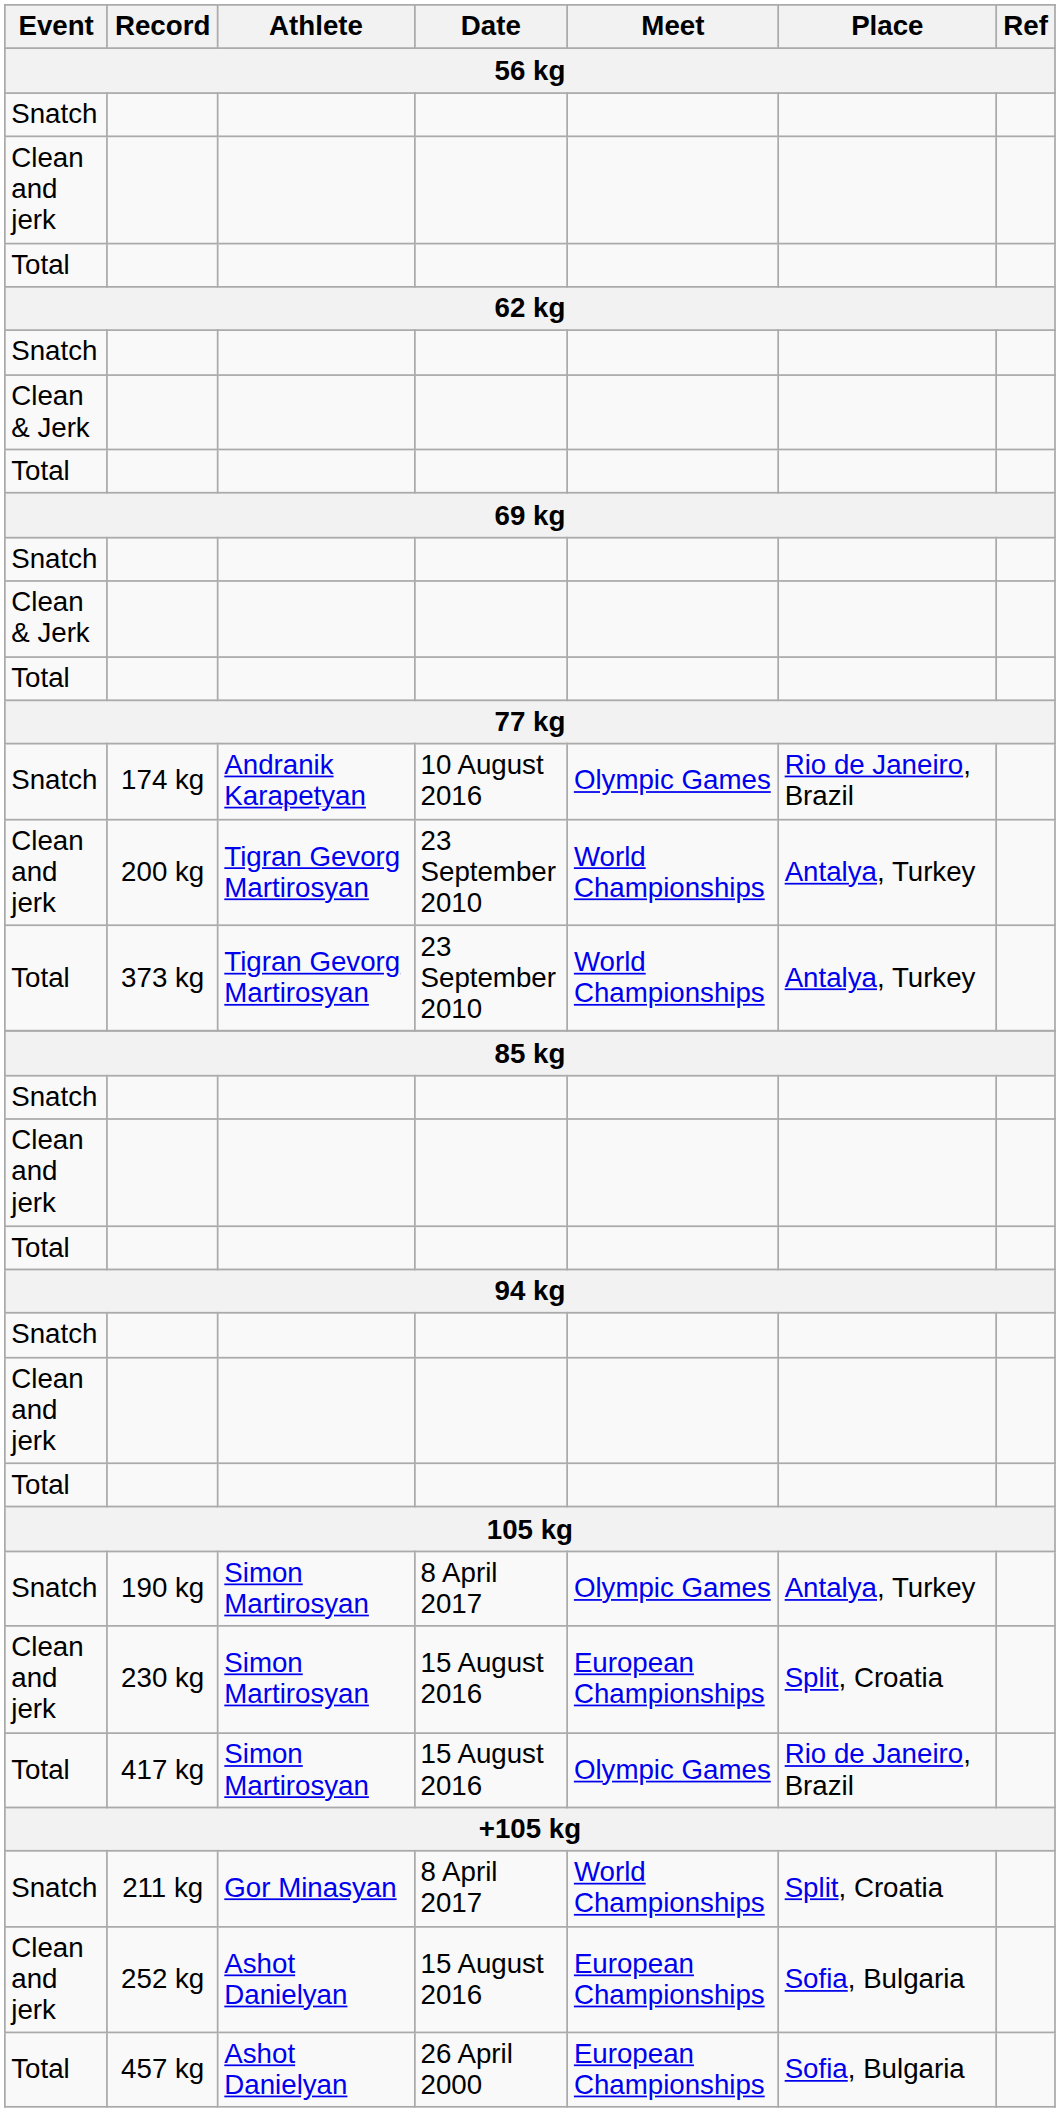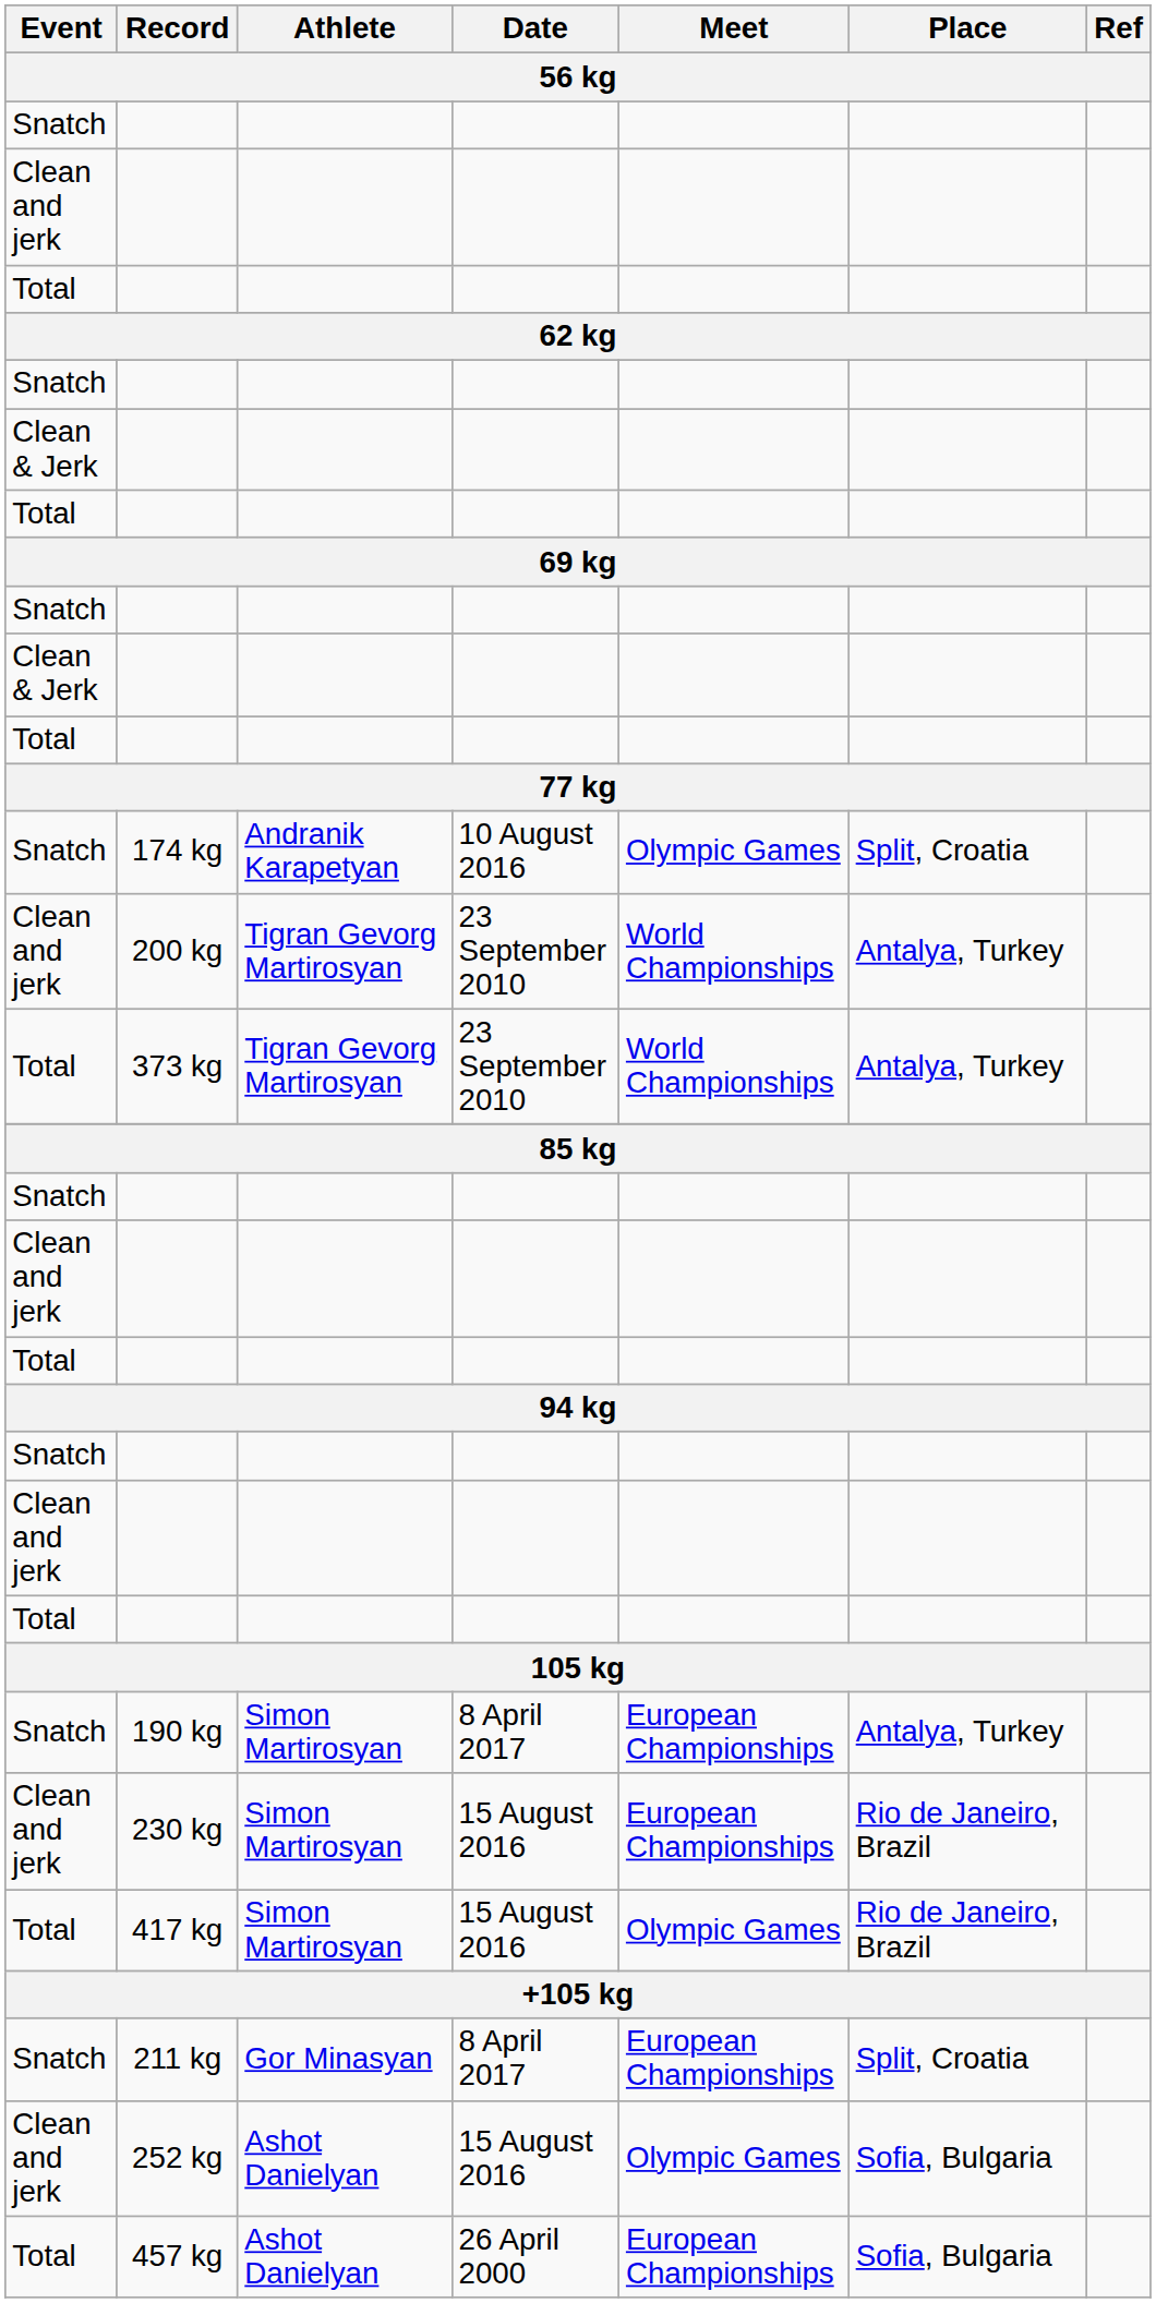 <table class="wikitable">
 <tr>
 <th width=9%>Event</th>
 <th width=6%>Record</th>
 <th width=18%>Athlete</th>
 <th width=13%>Date</th>
 <th width=18%>Meet</th>
 <th width=20%>Place</th>
 <th width=3%>Ref</th>
 </tr>
 <tr bgcolor="#DDDDDD">
 <th colspan="8">56 kg</th>
 </tr>
 <tr>
 <td>Snatch</td>
 <td></td>
 <td></td>
 <td></td>
 <td></td>
 <td></td>
 <td></td>
 </tr>
 <tr>
 <td>Clean and jerk</td>
 <td></td>
 <td></td>
 <td></td>
 <td></td>
 <td></td>
 <td></td>
 </tr>
 <tr>
 <td>Total</td>
 <td></td>
 <td></td>
 <td></td>
 <td></td>
 <td></td>
 <td></td>
 </tr>
 <tr bgcolor="#DDDDDD">
 <th colspan="8">62 kg</th>
 </tr>
 <tr>
 <td>Snatch</td>
 <td></td>
 <td></td>
 <td></td>
 <td></td>
 <td></td>
 <td></td>
 </tr>
 <tr>
 <td>Clean & Jerk</td>
 <td></td>
 <td></td>
 <td></td>
 <td></td>
 <td></td>
 <td></td>
 </tr>
 <tr>
 <td>Total</td>
 <td></td>
 <td></td>
 <td></td>
 <td></td>
 <td></td>
 <td></td>
 </tr>
 <tr bgcolor="#DDDDDD">
 <th colspan="8">69 kg</th>
 </tr>
 <tr>
 <td>Snatch</td>
 <td></td>
 <td></td>
 <td></td>
 <td></td>
 <td></td>
 <td></td>
 </tr>
 <tr>
 <td>Clean & Jerk</td>
 <td></td>
 <td></td>
 <td></td>
 <td></td>
 <td></td>
 <td></td>
 </tr>
 <tr>
 <td>Total</td>
 <td></td>
 <td></td>
 <td></td>
 <td></td>
 <td></td>
 <td></td>
 </tr>
 <tr bgcolor="#DDDDDD">
 <th colspan="8">77 kg</th>
 </tr>
 <tr>
 <td>Snatch</td>
 <td align="center">174 kg</td>
 <td><a href='#'>Andranik Karapetyan</a></td>
 <td>10 August 2016</td>
 <td><a href='#'>Olympic Games</a></td>
-<td><a href='#'>Rio de Janeiro</a>, Brazil</td>
+<td><a href='#'>Split</a>, Croatia</td>
 <td></td>
 </tr>
 <tr>
 <td>Clean and jerk</td>
 <td align="center">200 kg</td>
 <td><a href='#'>Tigran Gevorg Martirosyan</a></td>
 <td>23 September 2010</td>
 <td><a href='#'>World Championships</a></td>
 <td><a href='#'>Antalya</a>, Turkey</td>
 <td></td>
 </tr>
 <tr>
 <td>Total</td>
 <td align="center">373 kg</td>
 <td><a href='#'>Tigran Gevorg Martirosyan</a></td>
 <td>23 September 2010</td>
 <td><a href='#'>World Championships</a></td>
 <td><a href='#'>Antalya</a>, Turkey</td>
 <td></td>
 </tr>
 <tr>
 </tr>
 <tr bgcolor="#DDDDDD">
 <th colspan="8">85 kg</th>
 </tr>
 <tr>
 <td>Snatch</td>
 <td></td>
 <td></td>
 <td></td>
 <td></td>
 <td></td>
 <td></td>
 </tr>
 <tr>
 <td>Clean and jerk</td>
 <td></td>
 <td></td>
 <td></td>
 <td></td>
 <td></td>
 <td></td>
 </tr>
 <tr>
 <td>Total</td>
 <td></td>
 <td></td>
 <td></td>
 <td></td>
 <td></td>
 <td></td>
 </tr>
 <tr bgcolor="#DDDDDD">
 <th colspan="8">94 kg</th>
 </tr>
 <tr>
 <td>Snatch</td>
 <td></td>
 <td></td>
 <td></td>
 <td></td>
 <td></td>
 <td></td>
 </tr>
 <tr>
 <td>Clean and jerk</td>
 <td></td>
 <td></td>
 <td></td>
 <td></td>
 <td></td>
 <td></td>
 </tr>
 <tr>
 <td>Total</td>
 <td></td>
 <td></td>
 <td></td>
 <td></td>
 <td></td>
 <td></td>
 </tr>
 <tr bgcolor="#DDDDDD">
 <th colspan="8">105 kg</th>
 </tr>
 <tr>
 <td>Snatch</td>
 <td align="center">190 kg</td>
 <td><a href='#'>Simon Martirosyan</a></td>
 <td>8 April 2017</td>
-<td><a href='#'>Olympic Games</a></td>
+<td><a href='#'>European Championships</a></td>
 <td><a href='#'>Antalya</a>, Turkey</td>
 <td></td>
 </tr>
 <tr>
 <td>Clean and jerk</td>
 <td align="center">230 kg</td>
 <td><a href='#'>Simon Martirosyan</a></td>
 <td>15 August 2016</td>
 <td><a href='#'>European Championships</a></td>
-<td><a href='#'>Split</a>, Croatia</td>
+<td><a href='#'>Rio de Janeiro</a>, Brazil</td>
 <td></td>
 </tr>
 <tr>
 <td>Total</td>
 <td align="center">417 kg</td>
 <td><a href='#'>Simon Martirosyan</a></td>
 <td>15 August 2016</td>
 <td><a href='#'>Olympic Games</a></td>
 <td><a href='#'>Rio de Janeiro</a>, Brazil</td>
 <td></td>
 </tr>
 <tr bgcolor="#DDDDDD">
 <th colspan="8">+105 kg</th>
 </tr>
 <tr>
 <td>Snatch</td>
 <td align="center">211 kg</td>
 <td><a href='#'>Gor Minasyan</a></td>
 <td>8 April 2017</td>
-<td><a href='#'>World Championships</a></td>
+<td><a href='#'>European Championships</a></td>
 <td><a href='#'>Split</a>, Croatia</td>
 <td></td>
 </tr>
 <tr>
 <td>Clean and jerk</td>
 <td align="center">252 kg</td>
 <td><a href='#'>Ashot Danielyan</a></td>
 <td>15 August 2016</td>
-<td><a href='#'>European Championships</a></td>
+<td><a href='#'>Olympic Games</a></td>
 <td><a href='#'>Sofia</a>, Bulgaria</td>
 <td></td>
 </tr>
 <tr>
 <td>Total</td>
 <td align="center">457 kg</td>
 <td><a href='#'>Ashot Danielyan</a></td>
 <td>26 April 2000</td>
 <td><a href='#'>European Championships</a></td>
 <td><a href='#'>Sofia</a>, Bulgaria</td>
 <td></td>
 </tr>
 </table>
